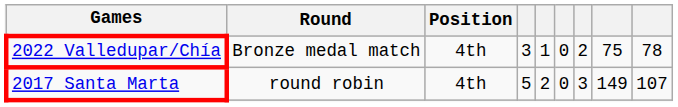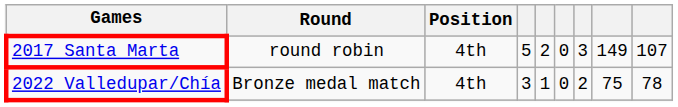 <table class="wikitable" style="text-align:center; font-size:90%;">
 <tr>
 <th>Games</th>
 <th>Round</th>
 <th>Position</th>
 <th></th>
 <th></th>
 <th></th>
 <th></th>
 <th></th>
 <th></th>
 </tr>
 <tr>
+<td style="border: 3px solid red" align=left> <a href='#'>2017 Santa Marta</a></td>
+<td>round robin</td>
+<td>4th</td>
+<td>5</td>
+<td>2</td>
+<td>0</td>
+<td>3</td>
+<td>149</td>
+<td>107</td>
+</tr>
+<tr>
 <td style="border: 3px solid red" align=left> <a href='#'>2022 Valledupar/Chía</a></td>
 <td>Bronze medal match</td>
 <td>4th</td>
 <td>3</td>
 <td>1</td>
 <td>0</td>
 <td>2</td>
 <td>75</td>
 <td>78</td>
 </tr>
-<tr>
-<td style="border: 3px solid red" align=left> <a href='#'>2017 Santa Marta</a></td>
-<td>round robin</td>
-<td>4th</td>
-<td>5</td>
-<td>2</td>
-<td>0</td>
-<td>3</td>
-<td>149</td>
-<td>107</td>
-</tr>
 </table>
